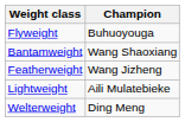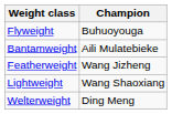 <table class="wikitable">
 <tr>
 <th>Weight class</th>
 <th>Champion</th>
 </tr>
 <tr>
 <td class="table-rh" ><a href='#'>Flyweight</a></td>
 <td>Buhuoyouga</td>
 </tr>
 <tr>
 <td class="table-rh" ><a href='#'>Bantamweight</a></td>
-<td>Wang Shaoxiang</td>
+<td>Aili Mulatebieke</td>
 </tr>
 <tr>
 <td class="table-rh" ><a href='#'>Featherweight</a></td>
 <td>Wang Jizheng</td>
 </tr>
 <tr>
 <td class="table-rh" ><a href='#'>Lightweight</a></td>
-<td>Aili Mulatebieke</td>
+<td>Wang Shaoxiang</td>
 </tr>
 <tr>
 <td class="table-rh" ><a href='#'>Welterweight</a></td>
 <td>Ding Meng</td>
 </tr>
 </table>
